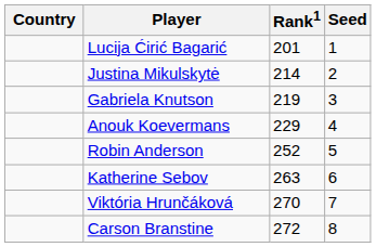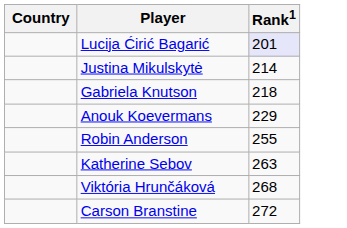 <table class="sortable wikitable">
 <tr>
 <th width="70">Country</th>
 <th width="175">Player</th>
 <th>Rank<sup>1</sup></th>
-<th>Seed</th>
 </tr>
 <tr>
 <td></td>
 <td><a href='#'>Lucija Ćirić Bagarić</a></td>
-<td>201</td>
-<td>1</td>
+<td style="background: lavender;">201</td>
 </tr>
 <tr>
 <td></td>
 <td><a href='#'>Justina Mikulskytė</a></td>
 <td>214</td>
-<td>2</td>
 </tr>
 <tr>
 <td></td>
 <td><a href='#'>Gabriela Knutson</a></td>
-<td>219</td>
-<td>3</td>
+<td>218</td>
 </tr>
 <tr>
 <td></td>
 <td><a href='#'>Anouk Koevermans</a></td>
 <td>229</td>
-<td>4</td>
 </tr>
 <tr>
 <td></td>
 <td><a href='#'>Robin Anderson</a></td>
-<td>252</td>
-<td>5</td>
+<td>255</td>
 </tr>
 <tr>
 <td></td>
 <td><a href='#'>Katherine Sebov</a></td>
 <td>263</td>
-<td>6</td>
 </tr>
 <tr>
 <td></td>
 <td><a href='#'>Viktória Hrunčáková</a></td>
-<td>270</td>
-<td>7</td>
+<td>268</td>
 </tr>
 <tr>
 <td></td>
 <td><a href='#'>Carson Branstine</a></td>
 <td>272</td>
-<td>8</td>
 </tr>
 </table>
